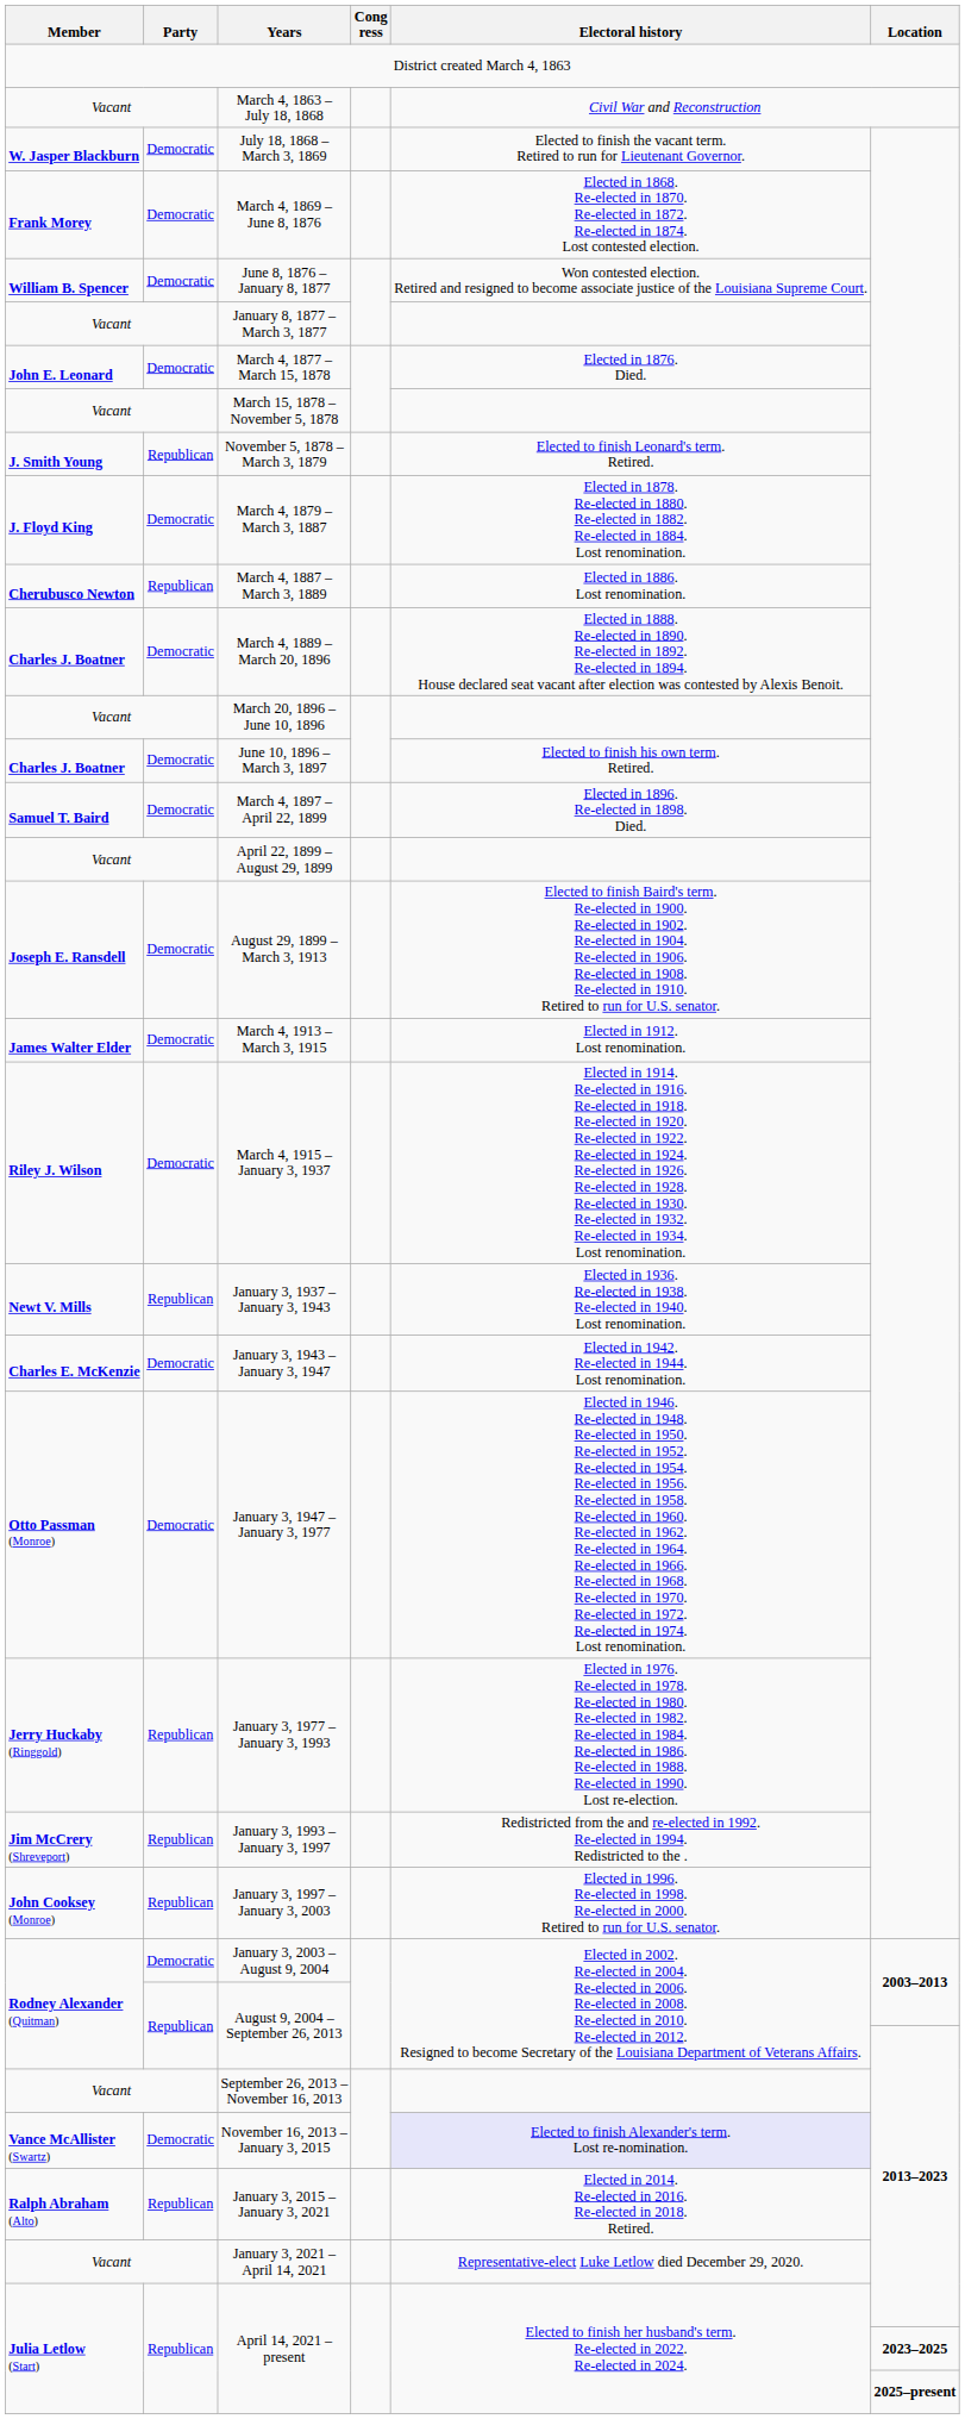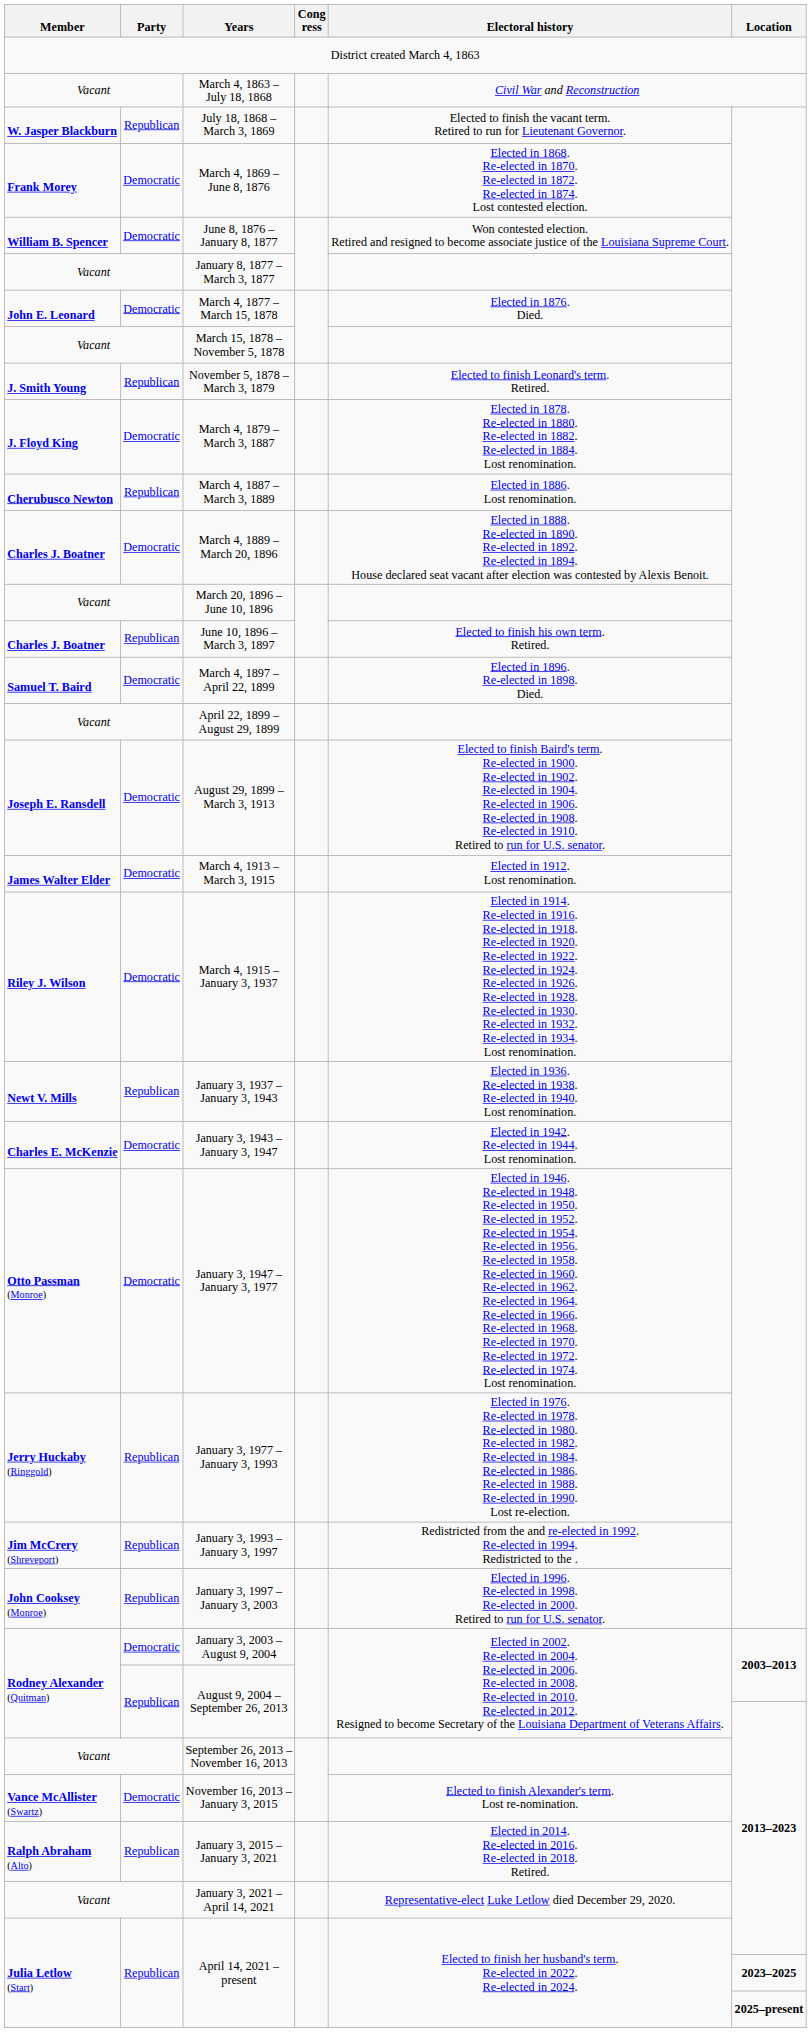 <table class=wikitable style="text-align:center">
 <tr valign=bottom>
 <th>Member</th>
 <th>Party</th>
 <th>Years</th>
 <th>Cong<br>ress</th>
 <th>Electoral history</th>
 <th>Location</th>
 </tr>
 <tr style="height:3em">
 <td colspan=6>District created March 4, 1863</td>
 </tr>
 <tr align=center>
 <td colspan=2><em>Vacant</em></td>
 <td nowrap>March 4, 1863 –<br> July 18, 1868</td>
 <td></td>
 <td colspan=2><em><a href='#'>Civil War</a> and <a href='#'>Reconstruction</a></em></td>
 </tr>
 <tr style="height:3em">
 <td align=left><br><strong><a href='#'>W. Jasper Blackburn</a></strong><br></td>
-<td><a href='#'>Democratic</a></td>
+<td><a href='#'>Republican</a></td>
 <td nowrap>July 18, 1868 –<br>March 3, 1869</td>
 <td></td>
 <td>Elected to finish the vacant term.<br>Retired to run for <a href='#'>Lieutenant Governor</a>.</td>
 <td rowspan=23></td>
 </tr>
 <tr style="height:3em">
 <td align=left><br><strong><a href='#'>Frank Morey</a></strong><br></td>
 <td><a href='#'>Democratic</a></td>
 <td nowrap>March 4, 1869 –<br>June 8, 1876</td>
 <td></td>
 <td><a href='#'>Elected in 1868</a>.<br><a href='#'>Re-elected in 1870</a>.<br><a href='#'>Re-elected in 1872</a>.<br><a href='#'>Re-elected in 1874</a>.<br>Lost contested election.</td>
 </tr>
 <tr style="height:3em">
 <td align=left><br><strong><a href='#'>William B. Spencer</a></strong><br></td>
 <td><a href='#'>Democratic</a></td>
 <td nowrap>June 8, 1876 –<br>January 8, 1877</td>
 <td rowspan=2></td>
 <td>Won contested election.<br>Retired and resigned to become associate justice of the <a href='#'>Louisiana Supreme Court</a>.</td>
 </tr>
 <tr style="height:3em">
 <td colspan=2><em>Vacant</em></td>
 <td nowrap>January 8, 1877 –<br>March 3, 1877</td>
 <td></td>
 </tr>
 <tr style="height:3em">
 <td align=left><br><strong><a href='#'>John E. Leonard</a></strong><br></td>
 <td><a href='#'>Democratic</a></td>
 <td nowrap>March 4, 1877 –<br>March 15, 1878</td>
 <td rowspan=2></td>
 <td><a href='#'>Elected in 1876</a>.<br>Died.</td>
 </tr>
 <tr style="height:3em">
 <td colspan=2><em>Vacant</em></td>
 <td nowrap>March 15, 1878 –<br>November 5, 1878</td>
 <td></td>
 </tr>
 <tr style="height:3em">
 <td align=left><br><strong><a href='#'>J. Smith Young</a></strong><br></td>
 <td><a href='#'>Republican</a></td>
 <td nowrap>November 5, 1878 –<br>March 3, 1879</td>
 <td></td>
 <td><a href='#'>Elected to finish Leonard's term</a>.<br>Retired.</td>
 </tr>
 <tr style="height:3em">
 <td align=left><br><strong><a href='#'>J. Floyd King</a></strong><br></td>
 <td><a href='#'>Democratic</a></td>
 <td nowrap>March 4, 1879 –<br>March 3, 1887</td>
 <td></td>
 <td><a href='#'>Elected in 1878</a>.<br><a href='#'>Re-elected in 1880</a>.<br><a href='#'>Re-elected in 1882</a>.<br><a href='#'>Re-elected in 1884</a>.<br>Lost renomination.</td>
 </tr>
 <tr style="height:3em">
 <td align=left><br><strong><a href='#'>Cherubusco Newton</a></strong><br></td>
 <td><a href='#'>Republican</a></td>
 <td nowrap>March 4, 1887 –<br>March 3, 1889</td>
 <td></td>
 <td><a href='#'>Elected in 1886</a>.<br>Lost renomination.</td>
 </tr>
 <tr style="height:3em">
 <td align=left><br><strong><a href='#'>Charles J. Boatner</a></strong><br></td>
 <td><a href='#'>Democratic</a></td>
 <td nowrap>March 4, 1889 –<br>March 20, 1896</td>
 <td></td>
 <td><a href='#'>Elected in 1888</a>.<br><a href='#'>Re-elected in 1890</a>.<br><a href='#'>Re-elected in 1892</a>.<br><a href='#'>Re-elected in 1894</a>.<br>House declared seat vacant after election was contested by Alexis Benoit.</td>
 </tr>
 <tr style="height:3em">
 <td colspan=2><em>Vacant</em></td>
 <td nowrap>March 20, 1896 –<br>June 10, 1896</td>
 <td rowspan=2></td>
 <td></td>
 </tr>
 <tr style="height:3em">
 <td align=left><br><strong><a href='#'>Charles J. Boatner</a></strong><br></td>
-<td><a href='#'>Democratic</a></td>
+<td><a href='#'>Republican</a></td>
 <td nowrap>June 10, 1896 –<br>March 3, 1897</td>
 <td><a href='#'>Elected to finish his own term</a>.<br>Retired.</td>
 </tr>
 <tr style="height:3em">
 <td align=left><br><strong><a href='#'>Samuel T. Baird</a></strong><br></td>
 <td><a href='#'>Democratic</a></td>
 <td nowrap>March 4, 1897 –<br>April 22, 1899</td>
 <td></td>
 <td><a href='#'>Elected in 1896</a>.<br><a href='#'>Re-elected in 1898</a>.<br>Died.</td>
 </tr>
 <tr style="height:3em">
 <td colspan=2><em>Vacant</em></td>
 <td nowrap>April 22, 1899 –<br>August 29, 1899</td>
 <td></td>
 <td></td>
 </tr>
 <tr style="height:3em">
 <td align=left><br><strong><a href='#'>Joseph E. Ransdell</a></strong><br></td>
 <td><a href='#'>Democratic</a></td>
 <td nowrap>August 29, 1899 –<br>March 3, 1913</td>
 <td></td>
 <td><a href='#'>Elected to finish Baird's term</a>.<br><a href='#'>Re-elected in 1900</a>.<br><a href='#'>Re-elected in 1902</a>.<br> <a href='#'>Re-elected in 1904</a>.<br><a href='#'>Re-elected in 1906</a>.<br><a href='#'>Re-elected in 1908</a>.<br><a href='#'>Re-elected in 1910</a>.<br>Retired to <a href='#'>run for U.S. senator</a>.</td>
 </tr>
 <tr style="height:3em">
 <td align=left><br><strong><a href='#'>James Walter Elder</a></strong><br></td>
 <td><a href='#'>Democratic</a></td>
 <td nowrap>March 4, 1913 –<br>March 3, 1915</td>
 <td></td>
 <td><a href='#'>Elected in 1912</a>.<br>Lost renomination.</td>
 </tr>
 <tr style="height:3em">
 <td align=left><br><strong><a href='#'>Riley J. Wilson</a></strong><br></td>
 <td><a href='#'>Democratic</a></td>
 <td nowrap>March 4, 1915 –<br>January 3, 1937</td>
 <td></td>
 <td><a href='#'>Elected in 1914</a>.<br><a href='#'>Re-elected in 1916</a>.<br><a href='#'>Re-elected in 1918</a>.<br><a href='#'>Re-elected in 1920</a>.<br><a href='#'>Re-elected in 1922</a>.<br><a href='#'>Re-elected in 1924</a>.<br><a href='#'>Re-elected in 1926</a>.<br><a href='#'>Re-elected in 1928</a>.<br><a href='#'>Re-elected in 1930</a>.<br><a href='#'>Re-elected in 1932</a>.<br><a href='#'>Re-elected in 1934</a>.<br>Lost renomination.</td>
 </tr>
 <tr style="height:3em">
 <td align=left><br><strong><a href='#'>Newt V. Mills</a></strong><br></td>
 <td><a href='#'>Republican</a></td>
 <td nowrap>January 3, 1937 –<br>January 3, 1943</td>
 <td></td>
 <td><a href='#'>Elected in 1936</a>.<br><a href='#'>Re-elected in 1938</a>.<br><a href='#'>Re-elected in 1940</a>.<br>Lost renomination.</td>
 </tr>
 <tr style="height:3em">
 <td align=left><br><strong><a href='#'>Charles E. McKenzie</a></strong><br></td>
 <td><a href='#'>Democratic</a></td>
 <td nowrap>January 3, 1943 –<br>January 3, 1947</td>
 <td></td>
 <td><a href='#'>Elected in 1942</a>.<br><a href='#'>Re-elected in 1944</a>.<br>Lost renomination.</td>
 </tr>
 <tr style="height:3em">
 <td align=left><br><strong><a href='#'>Otto Passman</a></strong><br><small>(<a href='#'>Monroe</a>)</small><br></td>
 <td><a href='#'>Democratic</a></td>
 <td nowrap>January 3, 1947 –<br>January 3, 1977</td>
 <td></td>
 <td><a href='#'>Elected in 1946</a>.<br><a href='#'>Re-elected in 1948</a>.<br><a href='#'>Re-elected in 1950</a>.<br><a href='#'>Re-elected in 1952</a>.<br><a href='#'>Re-elected in 1954</a>.<br><a href='#'>Re-elected in 1956</a>.<br><a href='#'>Re-elected in 1958</a>.<br><a href='#'>Re-elected in 1960</a>.<br><a href='#'>Re-elected in 1962</a>.<br><a href='#'>Re-elected in 1964</a>.<br><a href='#'>Re-elected in 1966</a>.<br><a href='#'>Re-elected in 1968</a>.<br><a href='#'>Re-elected in 1970</a>.<br><a href='#'>Re-elected in 1972</a>.<br><a href='#'>Re-elected in 1974</a>.<br>Lost renomination.</td>
 </tr>
 <tr style="height:3em">
 <td align=left><br><strong><a href='#'>Jerry Huckaby</a></strong><br><small>(<a href='#'>Ringgold</a>)</small><br></td>
 <td><a href='#'>Republican</a></td>
 <td nowrap>January 3, 1977 –<br>January 3, 1993</td>
 <td></td>
 <td><a href='#'>Elected in 1976</a>.<br><a href='#'>Re-elected in 1978</a>.<br><a href='#'>Re-elected in 1980</a>.<br><a href='#'>Re-elected in 1982</a>.<br><a href='#'>Re-elected in 1984</a>.<br><a href='#'>Re-elected in 1986</a>.<br><a href='#'>Re-elected in 1988</a>.<br><a href='#'>Re-elected in 1990</a>.<br>Lost re-election.</td>
 </tr>
 <tr style="height:3em">
 <td align=left><br><strong><a href='#'>Jim McCrery</a></strong><br><small>(<a href='#'>Shreveport</a>)</small><br></td>
 <td><a href='#'>Republican</a></td>
 <td nowrap>January 3, 1993 –<br>January 3, 1997</td>
 <td></td>
 <td>Redistricted from the  and <a href='#'>re-elected in 1992</a>.<br><a href='#'>Re-elected in 1994</a>.<br>Redistricted to the .</td>
 </tr>
 <tr style="height:3em">
 <td align=left><br><strong><a href='#'>John Cooksey</a></strong><br><small>(<a href='#'>Monroe</a>)</small><br></td>
 <td><a href='#'>Republican</a></td>
 <td nowrap>January 3, 1997 –<br>January 3, 2003</td>
 <td></td>
 <td><a href='#'>Elected in 1996</a>.<br><a href='#'>Re-elected in 1998</a>.<br><a href='#'>Re-elected in 2000</a>.<br>Retired to <a href='#'>run for U.S. senator</a>.</td>
 </tr>
 <tr style="height:3em">
 <td align=left rowspan=3><br><strong><a href='#'>Rodney Alexander</a></strong><br><small>(<a href='#'>Quitman</a>)</small><br></td>
 <td><a href='#'>Democratic</a></td>
 <td nowrap>January 3, 2003 –<br>August 9, 2004</td>
 <td rowspan=3></td>
 <td rowspan=3><a href='#'>Elected in 2002</a>.<br><a href='#'>Re-elected in 2004</a>.<br><a href='#'>Re-elected in 2006</a>.<br><a href='#'>Re-elected in 2008</a>.<br><a href='#'>Re-elected in 2010</a>.<br><a href='#'>Re-elected in 2012</a>.<br>Resigned to become Secretary of the <a href='#'>Louisiana Department of Veterans Affairs</a>.</td>
 <td rowspan=2><strong>2003–2013</strong><br></td>
 </tr>
 <tr style="height:3em">
 <td rowspan=2 ><a href='#'>Republican</a></td>
 <td rowspan=2 nowrap>August 9, 2004 –<br>September 26, 2013</td>
 </tr>
 <tr style="height:3em">
 <td rowspan=6><strong>2013–2023</strong><br></td>
 </tr>
 <tr style="height:3em">
 <td colspan=2><em>Vacant</em></td>
 <td nowrap>September 26, 2013 –<br>November 16, 2013</td>
 <td rowspan=2></td>
 <td></td>
 </tr>
 <tr style="height:3em">
 <td align=left><br><strong><a href='#'>Vance McAllister</a></strong><br><small>(<a href='#'>Swartz</a>)</small><br></td>
 <td><a href='#'>Democratic</a></td>
 <td nowrap>November 16, 2013 –<br>January 3, 2015</td>
-<td style="background: lavender;"><a href='#'>Elected to finish Alexander's term</a>.<br>Lost re-nomination.</td>
+<td><a href='#'>Elected to finish Alexander's term</a>.<br>Lost re-nomination.</td>
 </tr>
 <tr style="height:3em">
 <td align=left><br><strong><a href='#'>Ralph Abraham</a></strong><br><small>(<a href='#'>Alto</a>)</small><br></td>
 <td><a href='#'>Republican</a></td>
 <td nowrap>January 3, 2015 –<br>January 3, 2021</td>
 <td></td>
 <td><a href='#'>Elected in 2014</a>.<br><a href='#'>Re-elected in 2016</a>.<br><a href='#'>Re-elected in 2018</a>.<br>Retired.</td>
 </tr>
 <tr style="height:3em">
 <td colspan=2><em>Vacant</em></td>
 <td nowrap>January 3, 2021 –<br>April 14, 2021</td>
 <td></td>
 <td><a href='#'>Representative-elect</a> <a href='#'>Luke Letlow</a> died December 29, 2020.</td>
 </tr>
 <tr style="height:3em">
 <td rowspan=3 align=left><br><strong><a href='#'>Julia Letlow</a></strong><br><small>(<a href='#'>Start</a>)</small><br></td>
 <td rowspan=3 ><a href='#'>Republican</a></td>
 <td rowspan=3 nowrap>April 14, 2021 –<br>present</td>
 <td rowspan=3></td>
 <td rowspan=3><a href='#'>Elected to finish her husband's term</a>.<br><a href='#'>Re-elected in 2022</a>.<br><a href='#'>Re-elected in 2024</a>.</td>
 </tr>
 <tr style="height:3em">
 <td><strong>2023–2025</strong><br></td>
 </tr>
 <tr style="height:3em">
 <td><strong>2025–present</strong><br></td>
 </tr>
 </table>
